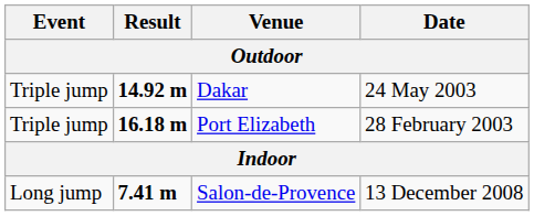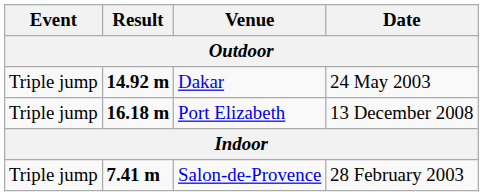 <table class="wikitable" style="border-collapse: collapse; font-size: 95%;">
 <tr>
 <th>Event</th>
 <th>Result</th>
 <th>Venue</th>
 <th>Date</th>
 </tr>
 <tr>
 <th colspan=4><em>Outdoor</em></th>
 </tr>
 <tr>
 <td>Triple jump</td>
 <td><strong>14.92 m</strong></td>
 <td> <a href='#'>Dakar</a></td>
 <td>24 May 2003</td>
 </tr>
 <tr>
 <td>Triple jump</td>
 <td><strong>16.18 m</strong></td>
 <td> <a href='#'>Port Elizabeth</a></td>
-<td>28 February 2003</td>
+<td>13 December 2008</td>
 </tr>
 <tr>
 <th colspan=4><em>Indoor</em></th>
 </tr>
 <tr>
-<td>Long jump</td>
+<td>Triple jump</td>
 <td><strong>7.41 m</strong></td>
 <td> <a href='#'>Salon-de-Provence</a></td>
-<td>13 December 2008</td>
+<td>28 February 2003</td>
 </tr>
 </table>
